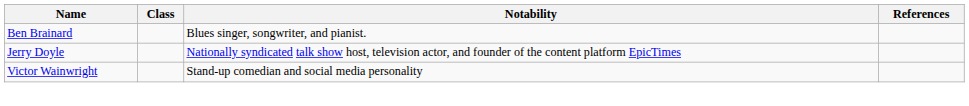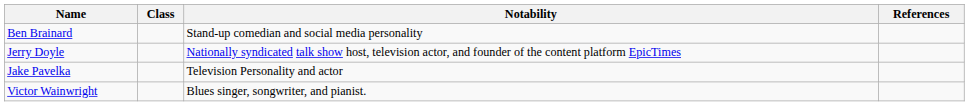 <table class="wikitable sortable" style="width:100%;">
 <tr>
 <th>Name</th>
 <th>Class</th>
 <th>Notability</th>
 <th>References</th>
 </tr>
 <tr>
 <td><a href='#'>Ben Brainard</a></td>
 <td></td>
-<td>Blues singer, songwriter, and pianist.</td>
+<td>Stand-up comedian and social media personality</td>
 <td></td>
 </tr>
 <tr>
 <td><a href='#'>Jerry Doyle</a></td>
 <td></td>
 <td><a href='#'>Nationally syndicated</a> <a href='#'>talk show</a> host, television actor, and founder of the content platform <a href='#'>EpicTimes</a></td>
 <td></td>
 </tr>
 <tr>
+<td><a href='#'>Jake Pavelka</a></td>
+<td></td>
+<td>Television Personality and actor</td>
+<td></td>
+</tr>
+<tr>
 <td><a href='#'>Victor Wainwright</a></td>
 <td></td>
-<td>Stand-up comedian and social media personality</td>
+<td>Blues singer, songwriter, and pianist.</td>
 <td></td>
 </tr>
 </table>
